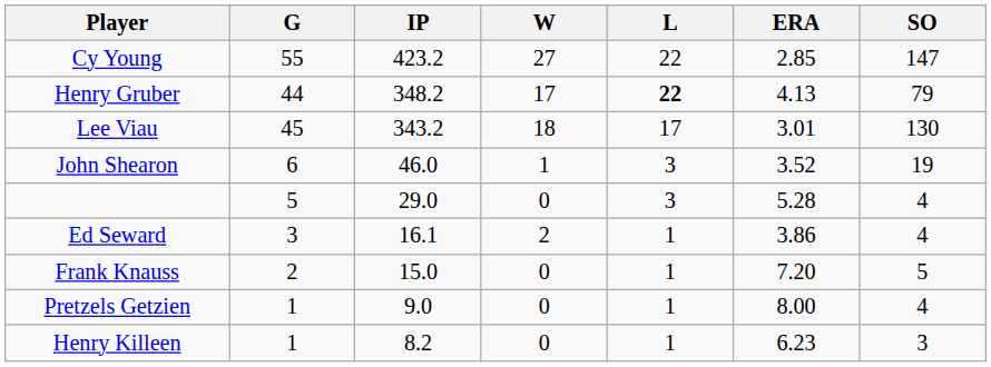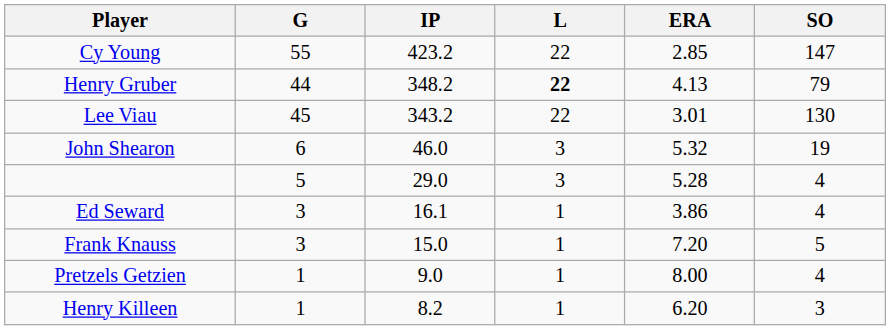 <table class="wikitable sortable">
 <tr>
 <th bgcolor="#DDDDFF" width="16%">Player</th>
 <th bgcolor="#DDDDFF" width="9%">G</th>
 <th bgcolor="#DDDDFF" width="9%">IP</th>
-<th bgcolor="#DDDDFF" width="9%">W</th>
 <th bgcolor="#DDDDFF" width="9%">L</th>
 <th bgcolor="#DDDDFF" width="9%">ERA</th>
 <th bgcolor="#DDDDFF" width="9%">SO</th>
 </tr>
 <tr align="center">
 <td><a href='#'>Cy Young</a></td>
 <td>55</td>
 <td>423.2</td>
-<td>27</td>
 <td>22</td>
 <td>2.85</td>
 <td>147</td>
 </tr>
 <tr align=center>
 <td><a href='#'>Henry Gruber</a></td>
 <td>44</td>
 <td>348.2</td>
-<td>17</td>
 <td><strong>22</strong></td>
 <td>4.13</td>
 <td>79</td>
 </tr>
 <tr align=center>
 <td><a href='#'>Lee Viau</a></td>
 <td>45</td>
 <td>343.2</td>
-<td>18</td>
-<td>17</td>
+<td>22</td>
 <td>3.01</td>
 <td>130</td>
 </tr>
 <tr align=center>
 <td><a href='#'>John Shearon</a></td>
 <td>6</td>
 <td>46.0</td>
-<td>1</td>
 <td>3</td>
-<td>3.52</td>
+<td>5.32</td>
 <td>19</td>
 </tr>
 <tr align=center>
 <td></td>
 <td>5</td>
 <td>29.0</td>
-<td>0</td>
 <td>3</td>
 <td>5.28</td>
 <td>4</td>
 </tr>
 <tr align="center">
 <td><a href='#'>Ed Seward</a></td>
 <td>3</td>
 <td>16.1</td>
-<td>2</td>
 <td>1</td>
 <td>3.86</td>
 <td>4</td>
 </tr>
 <tr align=center>
 <td><a href='#'>Frank Knauss</a></td>
-<td>2</td>
+<td>3</td>
 <td>15.0</td>
-<td>0</td>
 <td>1</td>
 <td>7.20</td>
 <td>5</td>
 </tr>
 <tr align=center>
 <td><a href='#'>Pretzels Getzien</a></td>
 <td>1</td>
 <td>9.0</td>
-<td>0</td>
 <td>1</td>
 <td>8.00</td>
 <td>4</td>
 </tr>
 <tr align=center>
 <td><a href='#'>Henry Killeen</a></td>
 <td>1</td>
 <td>8.2</td>
-<td>0</td>
 <td>1</td>
-<td>6.23</td>
+<td>6.20</td>
 <td>3</td>
 </tr>
 </table>
